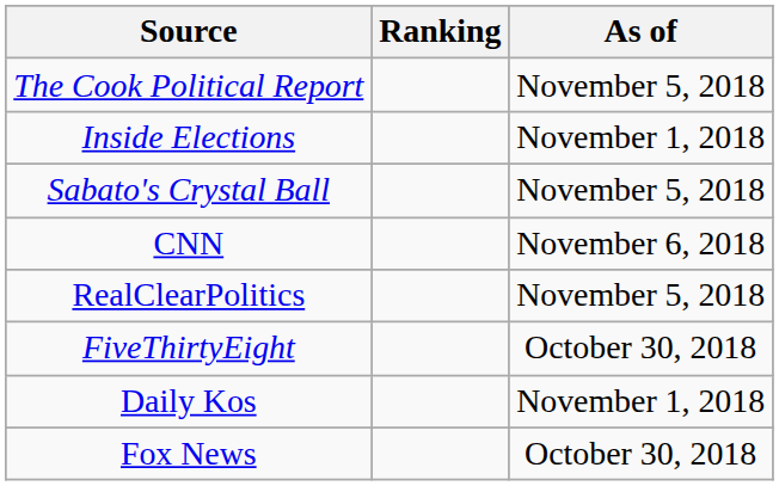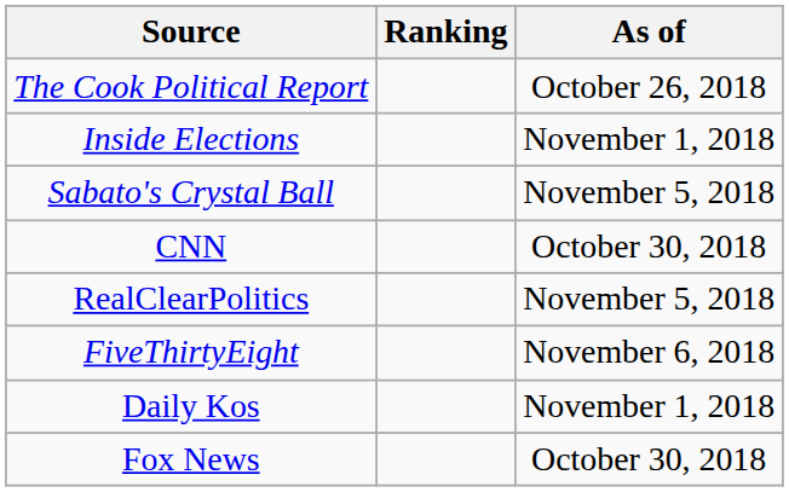 <table class="wikitable" style="text-align:center">
 <tr>
 <th>Source</th>
 <th>Ranking</th>
 <th>As of</th>
 </tr>
 <tr>
 <td><em><a href='#'>The Cook Political Report</a></em></td>
 <td></td>
-<td>November 5, 2018</td>
+<td>October 26, 2018</td>
 </tr>
 <tr>
 <td><em><a href='#'>Inside Elections</a></em></td>
 <td></td>
 <td>November 1, 2018</td>
 </tr>
 <tr>
 <td><em><a href='#'>Sabato's Crystal Ball</a></em></td>
 <td></td>
 <td>November 5, 2018</td>
 </tr>
 <tr>
 <td><a href='#'>CNN</a></td>
 <td></td>
-<td>November 6, 2018</td>
+<td>October 30, 2018</td>
 </tr>
 <tr>
 <td><a href='#'>RealClearPolitics</a></td>
 <td></td>
 <td>November 5, 2018</td>
 </tr>
 <tr>
 <td><em><a href='#'>FiveThirtyEight</a></em></td>
 <td></td>
-<td>October 30, 2018</td>
+<td>November 6, 2018</td>
 </tr>
 <tr>
 <td><a href='#'>Daily Kos</a></td>
 <td></td>
 <td>November 1, 2018</td>
 </tr>
 <tr>
 <td><a href='#'>Fox News</a></td>
 <td></td>
 <td>October 30, 2018</td>
 </tr>
 </table>
